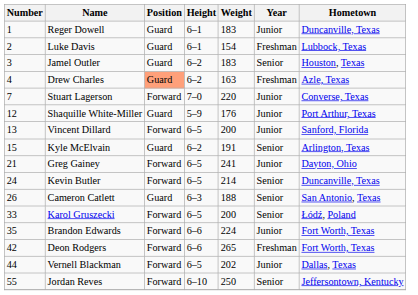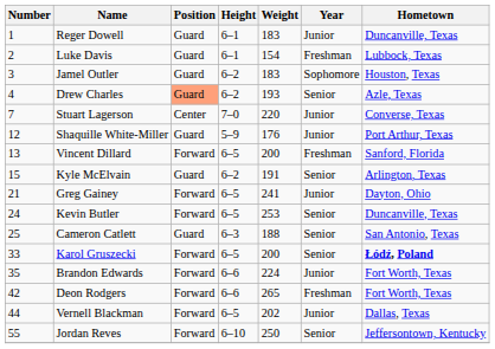 <table class="wikitable" style="font-size: 95%;">
 <tr>
 <th>Number</th>
 <th>Name</th>
 <th>Position</th>
 <th>Height</th>
 <th>Weight</th>
 <th>Year</th>
 <th>Hometown</th>
 </tr>
 <tr>
 <td>1</td>
 <td>Reger Dowell</td>
 <td>Guard</td>
 <td>6–1</td>
 <td>183</td>
 <td>Junior</td>
 <td><a href='#'>Duncanville, Texas</a></td>
 </tr>
 <tr>
 <td>2</td>
 <td>Luke Davis</td>
 <td>Guard</td>
 <td>6–1</td>
 <td>154</td>
 <td>Freshman</td>
 <td><a href='#'>Lubbock, Texas</a></td>
 </tr>
 <tr>
 <td>3</td>
 <td>Jamel Outler</td>
 <td>Guard</td>
 <td>6–2</td>
 <td>183</td>
-<td>Senior</td>
+<td>Sophomore</td>
 <td><a href='#'>Houston</a>, <a href='#'>Texas</a></td>
 </tr>
 <tr>
 <td>4</td>
 <td>Drew Charles</td>
 <td style="background: lightsalmon;">Guard</td>
 <td>6–2</td>
-<td>163</td>
-<td>Freshman</td>
+<td>193</td>
+<td>Senior</td>
 <td><a href='#'>Azle, Texas</a></td>
 </tr>
 <tr>
 <td>7</td>
 <td>Stuart Lagerson</td>
-<td>Forward</td>
+<td>Center</td>
 <td>7–0</td>
 <td>220</td>
 <td>Junior</td>
 <td><a href='#'>Converse, Texas</a></td>
 </tr>
 <tr>
 <td>12</td>
 <td>Shaquille White-Miller</td>
 <td>Guard</td>
 <td>5–9</td>
 <td>176</td>
 <td>Junior</td>
 <td><a href='#'>Port Arthur, Texas</a></td>
 </tr>
 <tr>
 <td>13</td>
 <td>Vincent Dillard</td>
 <td>Forward</td>
 <td>6–5</td>
 <td>200</td>
-<td>Junior</td>
+<td>Freshman</td>
 <td><a href='#'>Sanford, Florida</a></td>
 </tr>
 <tr>
 <td>15</td>
 <td>Kyle McElvain</td>
 <td>Guard</td>
 <td>6–2</td>
 <td>191</td>
 <td>Senior</td>
 <td><a href='#'>Arlington, Texas</a></td>
 </tr>
 <tr>
 <td>21</td>
 <td>Greg Gainey</td>
 <td>Forward</td>
 <td>6–5</td>
 <td>241</td>
 <td>Junior</td>
 <td><a href='#'>Dayton, Ohio</a></td>
 </tr>
 <tr>
 <td>24</td>
 <td>Kevin Butler</td>
 <td>Forward</td>
 <td>6–5</td>
-<td>214</td>
+<td>253</td>
 <td>Senior</td>
 <td><a href='#'>Duncanville, Texas</a></td>
 </tr>
 <tr>
-<td>26</td>
+<td>25</td>
 <td>Cameron Catlett</td>
 <td>Guard</td>
 <td>6–3</td>
 <td>188</td>
 <td>Senior</td>
 <td><a href='#'>San Antonio</a>, <a href='#'>Texas</a></td>
 </tr>
 <tr>
 <td>33</td>
 <td><a href='#'>Karol Gruszecki</a></td>
 <td>Forward</td>
 <td>6–5</td>
 <td>200</td>
 <td>Senior</td>
-<td><a href='#'>Łódź</a>, <a href='#'>Poland</a></td>
+<td><strong><a href='#'>Łódź</a>, <a href='#'>Poland</a></strong></td>
 </tr>
 <tr>
 <td>35</td>
 <td>Brandon Edwards</td>
 <td>Forward</td>
 <td>6–6</td>
 <td>224</td>
 <td>Junior</td>
 <td><a href='#'>Fort Worth, Texas</a></td>
 </tr>
 <tr>
 <td>42</td>
 <td>Deon Rodgers</td>
 <td>Forward</td>
 <td>6–6</td>
 <td>265</td>
 <td>Freshman</td>
 <td><a href='#'>Fort Worth, Texas</a></td>
 </tr>
 <tr>
 <td>44</td>
 <td>Vernell Blackman</td>
 <td>Forward</td>
 <td>6–5</td>
 <td>202</td>
 <td>Junior</td>
 <td><a href='#'>Dallas</a>, <a href='#'>Texas</a></td>
 </tr>
 <tr>
 <td>55</td>
 <td>Jordan Reves</td>
 <td>Forward</td>
 <td>6–10</td>
 <td>250</td>
 <td>Senior</td>
 <td><a href='#'>Jeffersontown, Kentucky</a></td>
 </tr>
 <tr>
 </tr>
 </table>
